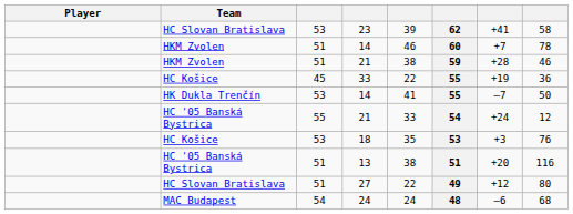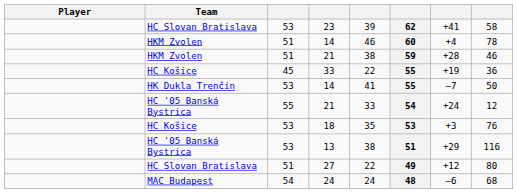 <table class="wikitable sortable" style="text-align: center">
 <tr>
 <th style="width: 15em;">Player</th>
 <th style="width: 13em;">Team</th>
 <th style="width: 4em;"></th>
 <th style="width: 4em;"></th>
 <th style="width: 4em;"></th>
 <th style="width: 4em;"></th>
 <th style="width: 4em;"></th>
 <th style="width: 4em;"></th>
 </tr>
 <tr>
 <td style="text-align:left;"> </td>
 <td style="text-align:left;"><a href='#'>HC Slovan Bratislava</a></td>
 <td>53</td>
 <td>23</td>
 <td>39</td>
 <th>62</th>
 <td>+41</td>
 <td>58</td>
 </tr>
 <tr>
 <td style="text-align:left;"> </td>
 <td style="text-align:left;"><a href='#'>HKM Zvolen</a></td>
 <td>51</td>
 <td>14</td>
 <td>46</td>
 <th>60</th>
-<td>+7</td>
+<td>+4</td>
 <td>78</td>
 </tr>
 <tr>
 <td style="text-align:left;"> </td>
 <td style="text-align:left;"><a href='#'>HKM Zvolen</a></td>
 <td>51</td>
 <td>21</td>
 <td>38</td>
 <th>59</th>
 <td>+28</td>
 <td>46</td>
 </tr>
 <tr>
 <td style="text-align:left;"> </td>
 <td style="text-align:left;"><a href='#'>HC Košice</a></td>
 <td>45</td>
 <td>33</td>
 <td>22</td>
 <th>55</th>
 <td>+19</td>
 <td>36</td>
 </tr>
 <tr>
 <td style="text-align:left;"> </td>
 <td style="text-align:left;"><a href='#'>HK Dukla Trenčín</a></td>
 <td>53</td>
 <td>14</td>
 <td>41</td>
 <th>55</th>
 <td>–7</td>
 <td>50</td>
 </tr>
 <tr>
 <td style="text-align:left;"> </td>
 <td style="text-align:left;"><a href='#'>HC '05 Banská Bystrica</a></td>
 <td>55</td>
 <td>21</td>
 <td>33</td>
 <th>54</th>
 <td>+24</td>
 <td>12</td>
 </tr>
 <tr>
 <td style="text-align:left;"> </td>
 <td style="text-align:left;"><a href='#'>HC Košice</a></td>
 <td>53</td>
 <td>18</td>
 <td>35</td>
 <th>53</th>
 <td>+3</td>
 <td>76</td>
 </tr>
 <tr>
 <td style="text-align:left;"> </td>
 <td style="text-align:left;"><a href='#'>HC '05 Banská Bystrica</a></td>
-<td>51</td>
+<td>53</td>
 <td>13</td>
 <td>38</td>
 <th>51</th>
-<td>+20</td>
+<td>+29</td>
 <td>116</td>
 </tr>
 <tr>
 <td style="text-align:left;"> </td>
 <td style="text-align:left;"><a href='#'>HC Slovan Bratislava</a></td>
 <td>51</td>
 <td>27</td>
 <td>22</td>
 <th>49</th>
 <td>+12</td>
 <td>80</td>
 </tr>
 <tr>
 <td style="text-align:left;"> </td>
 <td style="text-align:left;"><a href='#'>MAC Budapest</a></td>
 <td>54</td>
 <td>24</td>
 <td>24</td>
 <th>48</th>
 <td>–6</td>
 <td>68</td>
 </tr>
 </table>
